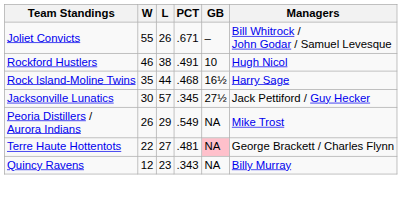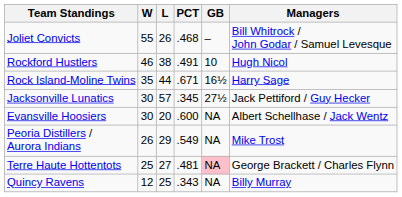 <table class="wikitable">
 <tr>
 <th>Team Standings</th>
 <th>W</th>
 <th>L</th>
 <th>PCT</th>
 <th>GB</th>
 <th>Managers</th>
 </tr>
 <tr>
 <td><a href='#'>Joliet Convicts</a></td>
 <td>55</td>
 <td>26</td>
-<td>.671</td>
+<td>.468</td>
 <td>–</td>
 <td><a href='#'>Bill Whitrock</a> /<br> <a href='#'>John Godar</a> / Samuel Levesque</td>
 </tr>
 <tr>
 <td><a href='#'>Rockford Hustlers</a></td>
 <td>46</td>
 <td>38</td>
 <td>.491</td>
 <td>10</td>
 <td><a href='#'>Hugh Nicol</a></td>
 </tr>
 <tr>
 <td><a href='#'>Rock Island-Moline Twins</a></td>
 <td>35</td>
 <td>44</td>
-<td>.468</td>
+<td>.671</td>
 <td>16½</td>
 <td><a href='#'>Harry Sage</a></td>
 </tr>
 <tr>
 <td><a href='#'>Jacksonville Lunatics</a></td>
 <td>30</td>
 <td>57</td>
 <td>.345</td>
 <td>27½</td>
 <td>Jack Pettiford / <a href='#'>Guy Hecker</a></td>
 </tr>
 <tr>
+<td><a href='#'>Evansville Hoosiers</a></td>
+<td>30</td>
+<td>20</td>
+<td>.600</td>
+<td>NA</td>
+<td>Albert Schellhase / <a href='#'>Jack Wentz</a></td>
+</tr>
+<tr>
 <td><a href='#'>Peoria Distillers</a> /<br> <a href='#'>Aurora Indians</a></td>
 <td>26</td>
 <td>29</td>
 <td>.549</td>
 <td>NA</td>
 <td><a href='#'>Mike Trost</a></td>
 </tr>
 <tr>
 <td><a href='#'>Terre Haute Hottentots</a></td>
-<td>22</td>
+<td>25</td>
 <td>27</td>
 <td>.481</td>
 <td style="background: pink;">NA</td>
 <td>George Brackett / Charles Flynn</td>
 </tr>
 <tr>
 <td><a href='#'>Quincy Ravens</a></td>
 <td>12</td>
-<td>23</td>
+<td>25</td>
 <td>.343</td>
 <td>NA</td>
 <td><a href='#'>Billy Murray</a></td>
 </tr>
 </table>
